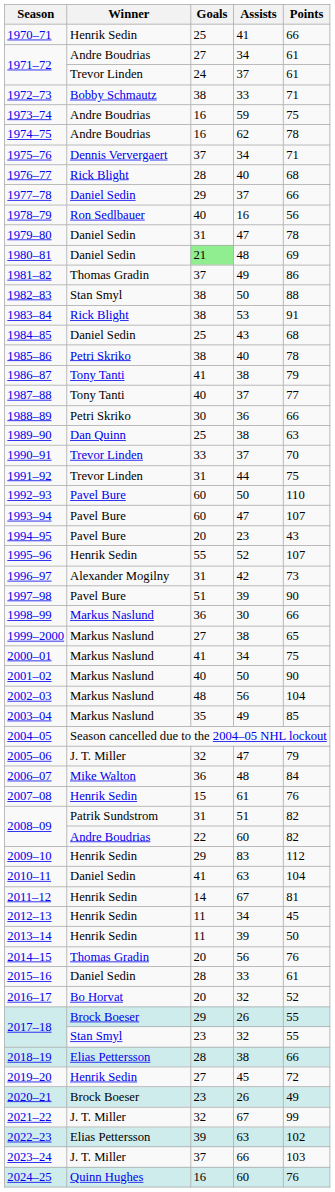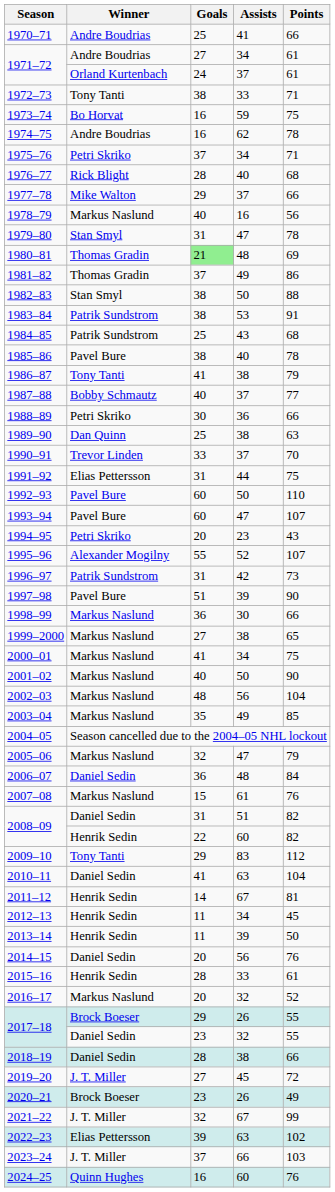 <table class="wikitable">
 <tr>
 <th>Season</th>
 <th>Winner</th>
 <th>Goals</th>
 <th>Assists</th>
 <th>Points</th>
 </tr>
 <tr>
 <td><a href='#'>1970–71</a></td>
-<td>Henrik Sedin</td>
+<td><a href='#'>Andre Boudrias</a></td>
 <td>25</td>
 <td>41</td>
 <td>66</td>
 </tr>
 <tr>
 <td rowspan="2"><a href='#'>1971–72</a></td>
 <td>Andre Boudrias</td>
 <td>27</td>
 <td>34</td>
 <td>61</td>
 </tr>
 <tr>
-<td>Trevor Linden</td>
+<td><a href='#'>Orland Kurtenbach</a></td>
 <td>24</td>
 <td>37</td>
 <td>61</td>
 </tr>
 <tr>
 <td><a href='#'>1972–73</a></td>
-<td><a href='#'>Bobby Schmautz</a></td>
+<td>Tony Tanti</td>
 <td>38</td>
 <td>33</td>
 <td>71</td>
 </tr>
 <tr>
 <td><a href='#'>1973–74</a></td>
-<td>Andre Boudrias</td>
+<td><a href='#'>Bo Horvat</a></td>
 <td>16</td>
 <td>59</td>
 <td>75</td>
 </tr>
 <tr>
 <td><a href='#'>1974–75</a></td>
 <td>Andre Boudrias</td>
 <td>16</td>
 <td>62</td>
 <td>78</td>
 </tr>
 <tr>
 <td><a href='#'>1975–76</a></td>
-<td><a href='#'>Dennis Ververgaert</a></td>
+<td><a href='#'>Petri Skriko</a></td>
 <td>37</td>
 <td>34</td>
 <td>71</td>
 </tr>
 <tr>
 <td><a href='#'>1976–77</a></td>
 <td><a href='#'>Rick Blight</a></td>
 <td>28</td>
 <td>40</td>
 <td>68</td>
 </tr>
 <tr>
 <td><a href='#'>1977–78</a></td>
-<td><a href='#'>Daniel Sedin</a></td>
+<td><a href='#'>Mike Walton</a></td>
 <td>29</td>
 <td>37</td>
 <td>66</td>
 </tr>
 <tr>
 <td><a href='#'>1978–79</a></td>
-<td><a href='#'>Ron Sedlbauer</a></td>
+<td>Markus Naslund</td>
 <td>40</td>
 <td>16</td>
 <td>56</td>
 </tr>
 <tr>
 <td><a href='#'>1979–80</a></td>
-<td>Daniel Sedin</td>
+<td><a href='#'>Stan Smyl</a></td>
 <td>31</td>
 <td>47</td>
 <td>78</td>
 </tr>
 <tr>
 <td><a href='#'>1980–81</a></td>
-<td>Daniel Sedin</td>
+<td><a href='#'>Thomas Gradin</a></td>
 <td style="background: lightgreen;">21</td>
 <td>48</td>
 <td>69</td>
 </tr>
 <tr>
 <td><a href='#'>1981–82</a></td>
 <td>Thomas Gradin</td>
 <td>37</td>
 <td>49</td>
 <td>86</td>
 </tr>
 <tr>
 <td><a href='#'>1982–83</a></td>
 <td>Stan Smyl</td>
 <td>38</td>
 <td>50</td>
 <td>88</td>
 </tr>
 <tr>
 <td><a href='#'>1983–84</a></td>
-<td><a href='#'>Rick Blight</a></td>
+<td><a href='#'>Patrik Sundstrom</a></td>
 <td>38</td>
 <td>53</td>
 <td>91</td>
 </tr>
 <tr>
 <td><a href='#'>1984–85</a></td>
-<td>Daniel Sedin</td>
+<td>Patrik Sundstrom</td>
 <td>25</td>
 <td>43</td>
 <td>68</td>
 </tr>
 <tr>
 <td><a href='#'>1985–86</a></td>
-<td><a href='#'>Petri Skriko</a></td>
+<td>Pavel Bure</td>
 <td>38</td>
 <td>40</td>
 <td>78</td>
 </tr>
 <tr>
 <td><a href='#'>1986–87</a></td>
 <td><a href='#'>Tony Tanti</a></td>
 <td>41</td>
 <td>38</td>
 <td>79</td>
 </tr>
 <tr>
 <td><a href='#'>1987–88</a></td>
-<td>Tony Tanti</td>
+<td><a href='#'>Bobby Schmautz</a></td>
 <td>40</td>
 <td>37</td>
 <td>77</td>
 </tr>
 <tr>
 <td><a href='#'>1988–89</a></td>
 <td>Petri Skriko</td>
 <td>30</td>
 <td>36</td>
 <td>66</td>
 </tr>
 <tr>
 <td><a href='#'>1989–90</a></td>
 <td><a href='#'>Dan Quinn</a></td>
 <td>25</td>
 <td>38</td>
 <td>63</td>
 </tr>
 <tr>
 <td><a href='#'>1990–91</a></td>
 <td><a href='#'>Trevor Linden</a></td>
 <td>33</td>
 <td>37</td>
 <td>70</td>
 </tr>
 <tr>
 <td><a href='#'>1991–92</a></td>
-<td>Trevor Linden</td>
+<td>Elias Pettersson</td>
 <td>31</td>
 <td>44</td>
 <td>75</td>
 </tr>
 <tr>
 <td><a href='#'>1992–93</a></td>
 <td><a href='#'>Pavel Bure</a></td>
 <td>60</td>
 <td>50</td>
 <td>110</td>
 </tr>
 <tr>
 <td><a href='#'>1993–94</a></td>
 <td>Pavel Bure</td>
 <td>60</td>
 <td>47</td>
 <td>107</td>
 </tr>
 <tr>
 <td><a href='#'>1994–95</a></td>
-<td>Pavel Bure</td>
+<td><a href='#'>Petri Skriko</a></td>
 <td>20</td>
 <td>23</td>
 <td>43</td>
 </tr>
 <tr>
 <td><a href='#'>1995–96</a></td>
-<td>Henrik Sedin</td>
+<td><a href='#'>Alexander Mogilny</a></td>
 <td>55</td>
 <td>52</td>
 <td>107</td>
 </tr>
 <tr>
 <td><a href='#'>1996–97</a></td>
-<td>Alexander Mogilny</td>
+<td><a href='#'>Patrik Sundstrom</a></td>
 <td>31</td>
 <td>42</td>
 <td>73</td>
 </tr>
 <tr>
 <td><a href='#'>1997–98</a></td>
 <td>Pavel Bure</td>
 <td>51</td>
 <td>39</td>
 <td>90</td>
 </tr>
 <tr>
 <td><a href='#'>1998–99</a></td>
 <td><a href='#'>Markus Naslund</a></td>
 <td>36</td>
 <td>30</td>
 <td>66</td>
 </tr>
 <tr>
 <td><a href='#'>1999–2000</a></td>
 <td>Markus Naslund</td>
 <td>27</td>
 <td>38</td>
 <td>65</td>
 </tr>
 <tr>
 <td><a href='#'>2000–01</a></td>
 <td>Markus Naslund</td>
 <td>41</td>
 <td>34</td>
 <td>75</td>
 </tr>
 <tr>
 <td><a href='#'>2001–02</a></td>
 <td>Markus Naslund</td>
 <td>40</td>
 <td>50</td>
 <td>90</td>
 </tr>
 <tr>
 <td><a href='#'>2002–03</a></td>
 <td>Markus Naslund</td>
 <td>48</td>
 <td>56</td>
 <td>104</td>
 </tr>
 <tr>
 <td><a href='#'>2003–04</a></td>
 <td>Markus Naslund</td>
 <td>35</td>
 <td>49</td>
 <td>85</td>
 </tr>
 <tr>
 <td><a href='#'>2004–05</a></td>
 <td colspan="4">Season cancelled due to the <a href='#'>2004–05 NHL lockout</a></td>
 </tr>
 <tr>
 <td><a href='#'>2005–06</a></td>
-<td>J. T. Miller</td>
+<td>Markus Naslund</td>
 <td>32</td>
 <td>47</td>
 <td>79</td>
 </tr>
 <tr>
 <td><a href='#'>2006–07</a></td>
-<td><a href='#'>Mike Walton</a></td>
+<td><a href='#'>Daniel Sedin</a></td>
 <td>36</td>
 <td>48</td>
 <td>84</td>
 </tr>
 <tr>
 <td><a href='#'>2007–08</a></td>
-<td><a href='#'>Henrik Sedin</a></td>
+<td>Markus Naslund</td>
 <td>15</td>
 <td>61</td>
 <td>76</td>
 </tr>
 <tr>
 <td rowspan="2"><a href='#'>2008–09</a></td>
-<td>Patrik Sundstrom</td>
+<td>Daniel Sedin</td>
 <td>31</td>
 <td>51</td>
 <td>82</td>
 </tr>
 <tr>
-<td><a href='#'>Andre Boudrias</a></td>
+<td>Henrik Sedin</td>
 <td>22</td>
 <td>60</td>
 <td>82</td>
 </tr>
 <tr>
 <td><a href='#'>2009–10</a></td>
-<td>Henrik Sedin</td>
+<td><a href='#'>Tony Tanti</a></td>
 <td>29</td>
 <td>83</td>
 <td>112</td>
 </tr>
 <tr>
 <td><a href='#'>2010–11</a></td>
 <td>Daniel Sedin</td>
 <td>41</td>
 <td>63</td>
 <td>104</td>
 </tr>
 <tr>
 <td><a href='#'>2011–12</a></td>
 <td>Henrik Sedin</td>
 <td>14</td>
 <td>67</td>
 <td>81</td>
 </tr>
 <tr>
 <td><a href='#'>2012–13</a></td>
 <td>Henrik Sedin</td>
 <td>11</td>
 <td>34</td>
 <td>45</td>
 </tr>
 <tr>
 <td><a href='#'>2013–14</a></td>
 <td>Henrik Sedin</td>
 <td>11</td>
 <td>39</td>
 <td>50</td>
 </tr>
 <tr>
 <td><a href='#'>2014–15</a></td>
-<td><a href='#'>Thomas Gradin</a></td>
+<td>Daniel Sedin</td>
 <td>20</td>
 <td>56</td>
 <td>76</td>
 </tr>
 <tr>
 <td><a href='#'>2015–16</a></td>
-<td>Daniel Sedin</td>
+<td>Henrik Sedin</td>
 <td>28</td>
 <td>33</td>
 <td>61</td>
 </tr>
 <tr>
 <td><a href='#'>2016–17</a></td>
-<td><a href='#'>Bo Horvat</a></td>
+<td>Markus Naslund</td>
 <td>20</td>
 <td>32</td>
 <td>52</td>
 </tr>
 <tr bgcolor="#CFECEC">
 <td rowspan="2"><a href='#'>2017–18</a></td>
 <td><a href='#'>Brock Boeser</a></td>
 <td>29</td>
 <td>26</td>
 <td>55</td>
 </tr>
 <tr>
-<td><a href='#'>Stan Smyl</a></td>
+<td>Daniel Sedin</td>
 <td>23</td>
 <td>32</td>
 <td>55</td>
 </tr>
 <tr bgcolor="#CFECEC">
 <td><a href='#'>2018–19</a></td>
-<td><a href='#'>Elias Pettersson</a></td>
+<td>Daniel Sedin</td>
 <td>28</td>
 <td>38</td>
 <td>66</td>
 </tr>
 <tr>
 <td><a href='#'>2019–20</a></td>
-<td><a href='#'>Henrik Sedin</a></td>
+<td><a href='#'>J. T. Miller</a></td>
 <td>27</td>
 <td>45</td>
 <td>72</td>
 </tr>
 <tr bgcolor="#CFECEC">
 <td><a href='#'>2020–21</a></td>
 <td>Brock Boeser</td>
 <td>23</td>
 <td>26</td>
 <td>49</td>
 </tr>
 <tr>
 <td><a href='#'>2021–22</a></td>
 <td>J. T. Miller</td>
 <td>32</td>
 <td>67</td>
 <td>99</td>
 </tr>
 <tr bgcolor="#CFECEC">
 <td><a href='#'>2022–23</a></td>
 <td>Elias Pettersson</td>
 <td>39</td>
 <td>63</td>
 <td>102</td>
 </tr>
 <tr>
 <td><a href='#'>2023–24</a></td>
 <td>J. T. Miller</td>
 <td>37</td>
 <td>66</td>
 <td>103</td>
 </tr>
 <tr bgcolor="#CFECEC">
 <td><a href='#'>2024–25</a></td>
 <td><a href='#'>Quinn Hughes</a></td>
 <td>16</td>
 <td>60</td>
 <td>76</td>
 </tr>
 </table>
